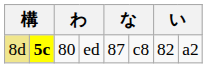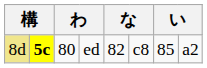 <table class="wikitable" style="text-align:center;">
 <tr>
 <th colspan="2">構</th>
 <th colspan="2">わ</th>
 <th colspan="2">な</th>
 <th colspan="2">い</th>
 </tr>
 <tr>
 <td style="background: khaki;">8d</td>
 <td style="background: yellow;"><strong>5c</strong></td>
 <td>80</td>
 <td>ed</td>
-<td>87</td>
+<td>82</td>
 <td>c8</td>
-<td>82</td>
+<td>85</td>
 <td>a2</td>
 </tr>
 </table>
